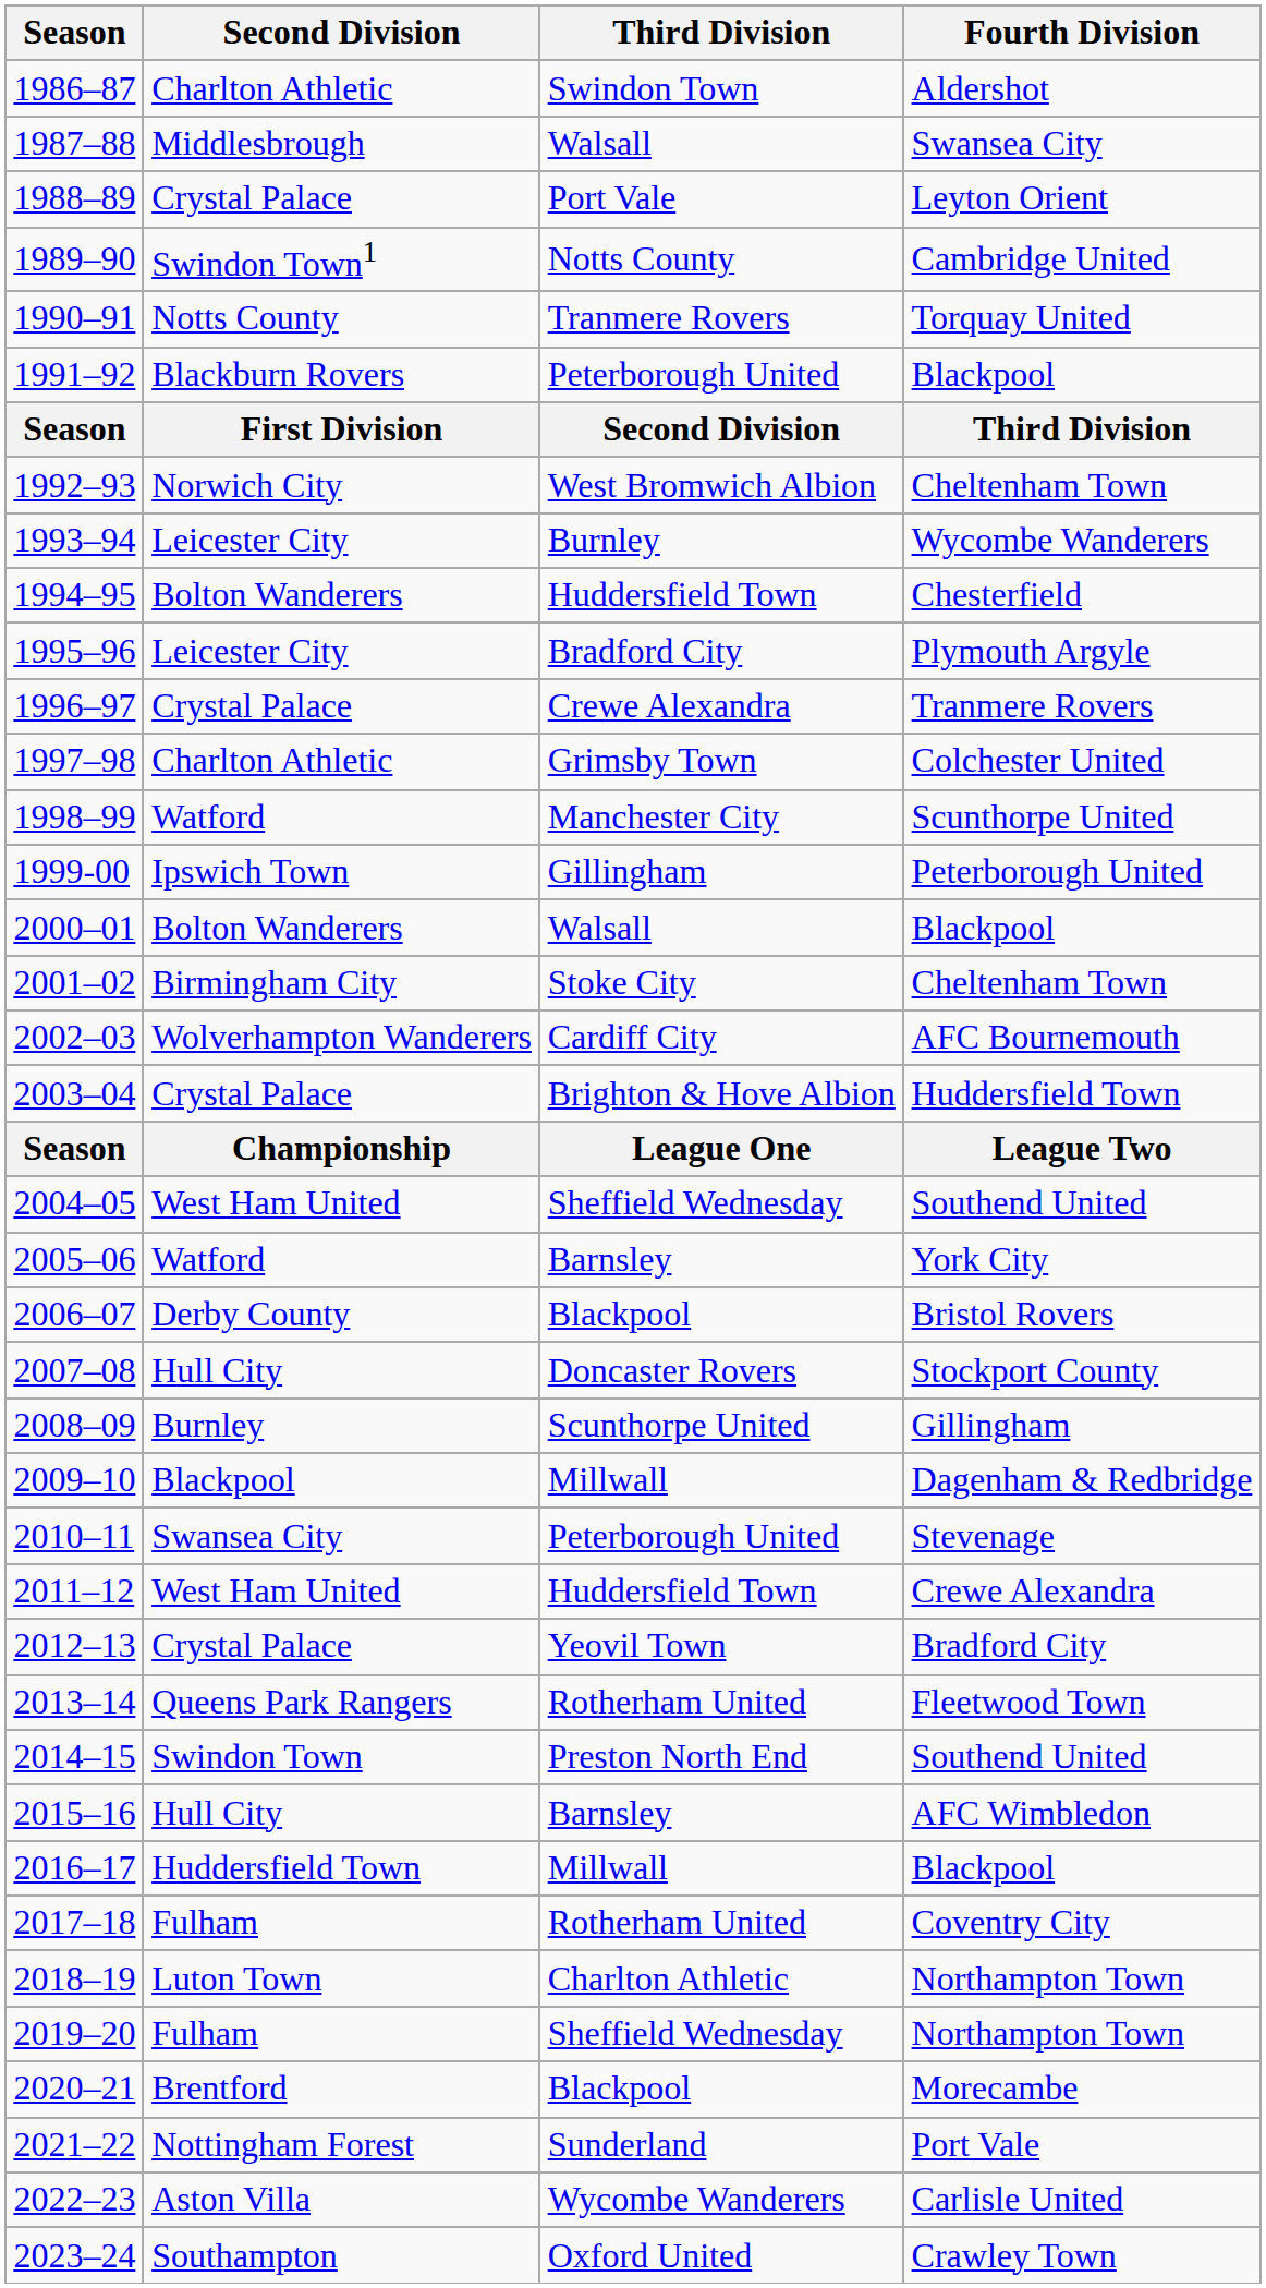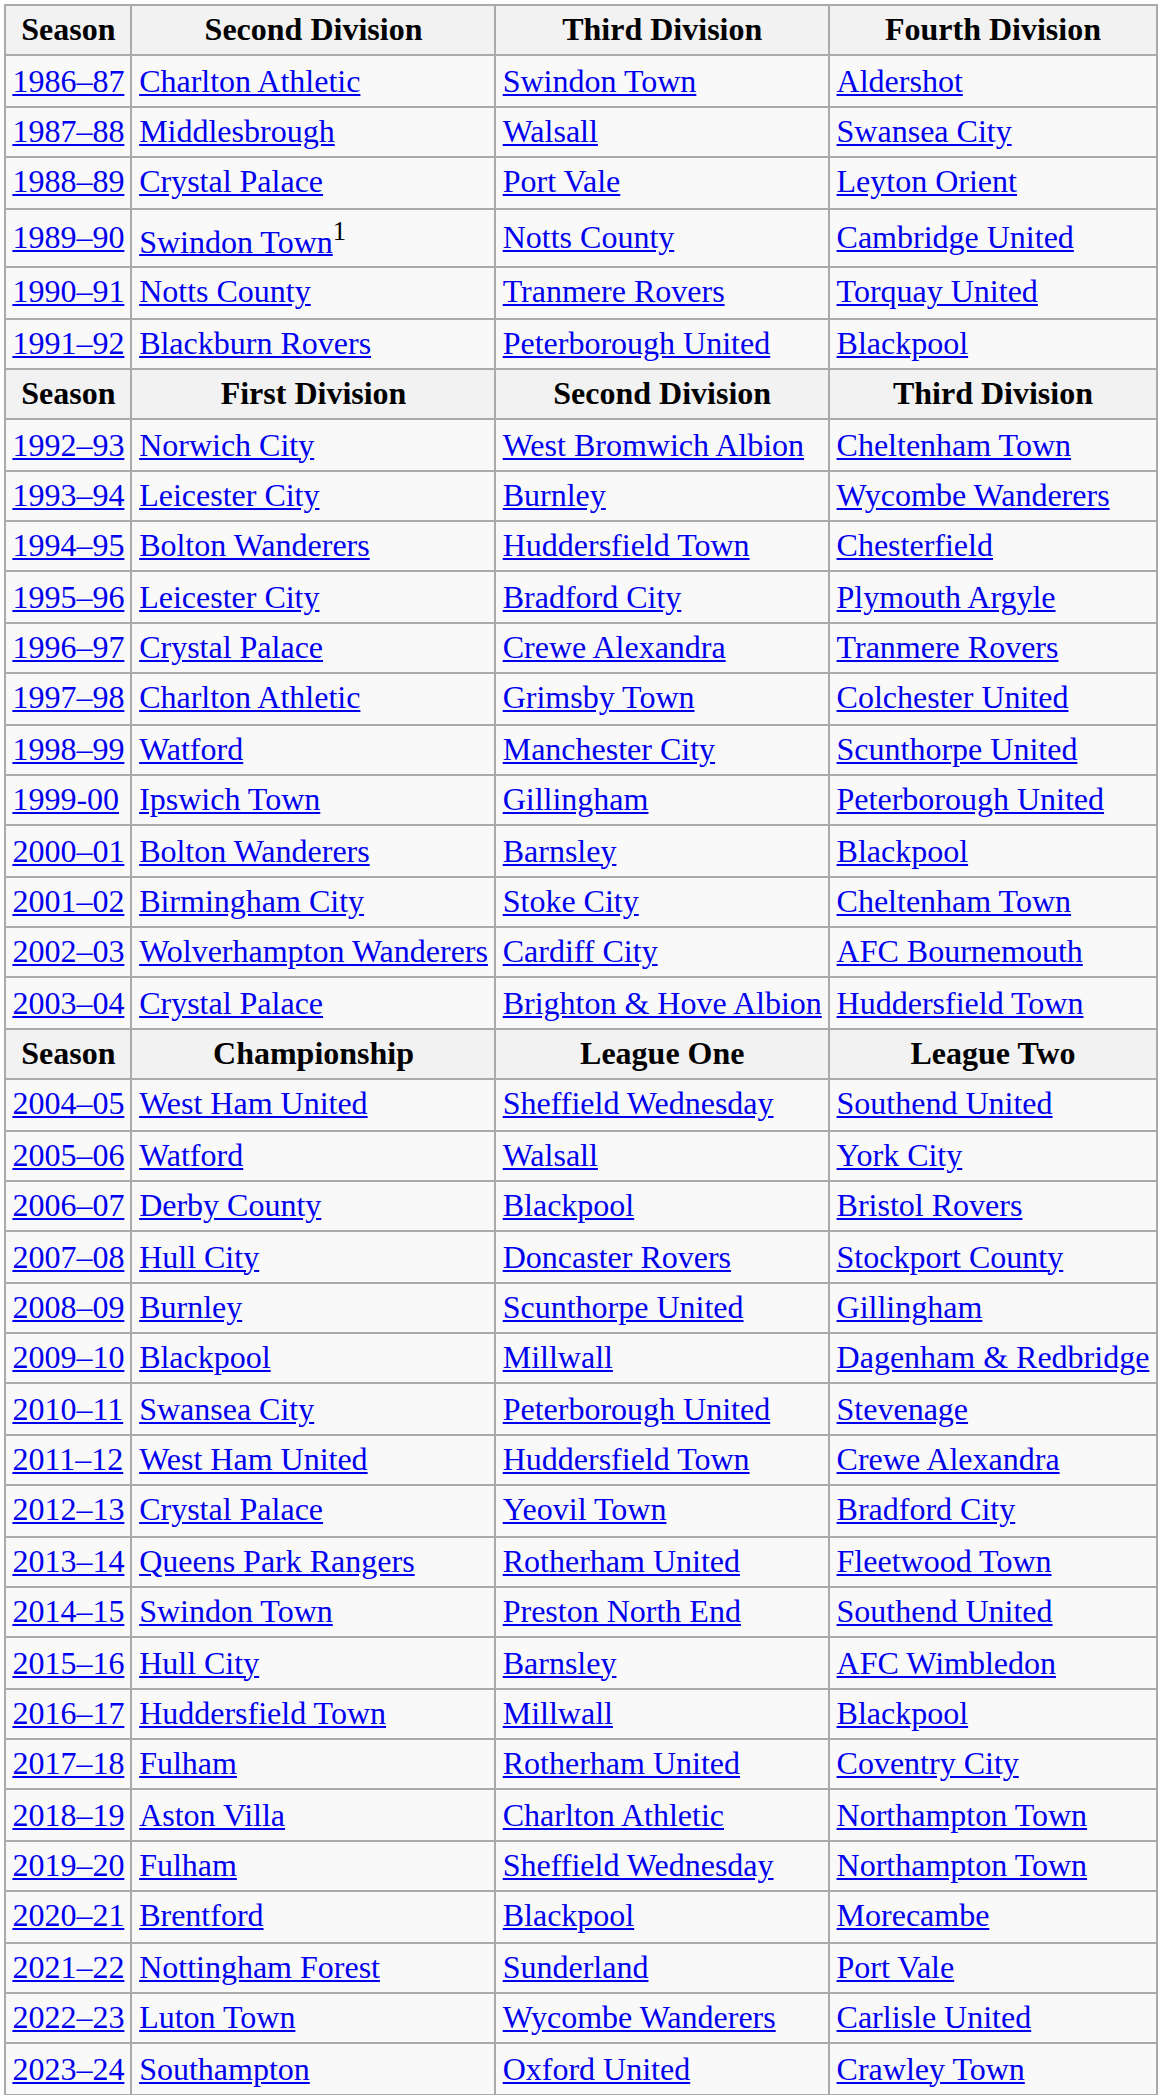 <table class=wikitable>
 <tr>
 <th>Season</th>
 <th>Second Division</th>
 <th>Third Division</th>
 <th>Fourth Division</th>
 </tr>
 <tr>
 <td><a href='#'>1986–87</a></td>
 <td><a href='#'>Charlton Athletic</a></td>
 <td><a href='#'>Swindon Town</a></td>
 <td><a href='#'>Aldershot</a></td>
 </tr>
 <tr>
 <td><a href='#'>1987–88</a></td>
 <td><a href='#'>Middlesbrough</a></td>
 <td><a href='#'>Walsall</a></td>
 <td><a href='#'>Swansea City</a></td>
 </tr>
 <tr>
 <td><a href='#'>1988–89</a></td>
 <td><a href='#'>Crystal Palace</a></td>
 <td><a href='#'>Port Vale</a></td>
 <td><a href='#'>Leyton Orient</a></td>
 </tr>
 <tr>
 <td><a href='#'>1989–90</a></td>
 <td><a href='#'>Swindon Town</a><sup>1</sup></td>
 <td><a href='#'>Notts County</a></td>
 <td><a href='#'>Cambridge United</a></td>
 </tr>
 <tr>
 <td><a href='#'>1990–91</a></td>
 <td><a href='#'>Notts County</a></td>
 <td><a href='#'>Tranmere Rovers</a></td>
 <td><a href='#'>Torquay United</a></td>
 </tr>
 <tr>
 <td><a href='#'>1991–92</a></td>
 <td><a href='#'>Blackburn Rovers</a></td>
 <td><a href='#'>Peterborough United</a></td>
 <td><a href='#'>Blackpool</a></td>
 </tr>
 <tr>
 <th>Season</th>
 <th>First Division</th>
 <th>Second Division</th>
 <th>Third Division</th>
 </tr>
 <tr>
 <td><a href='#'>1992–93</a></td>
 <td><a href='#'>Norwich City</a></td>
 <td><a href='#'>West Bromwich Albion</a></td>
 <td><a href='#'>Cheltenham Town</a></td>
 </tr>
 <tr>
 <td><a href='#'>1993–94</a></td>
 <td><a href='#'>Leicester City</a></td>
 <td><a href='#'>Burnley</a></td>
 <td><a href='#'>Wycombe Wanderers</a></td>
 </tr>
 <tr>
 <td><a href='#'>1994–95</a></td>
 <td><a href='#'>Bolton Wanderers</a></td>
 <td><a href='#'>Huddersfield Town</a></td>
 <td><a href='#'>Chesterfield</a></td>
 </tr>
 <tr>
 <td><a href='#'>1995–96</a></td>
 <td><a href='#'>Leicester City</a></td>
 <td><a href='#'>Bradford City</a></td>
 <td><a href='#'>Plymouth Argyle</a></td>
 </tr>
 <tr>
 <td><a href='#'>1996–97</a></td>
 <td><a href='#'>Crystal Palace</a></td>
 <td><a href='#'>Crewe Alexandra</a></td>
 <td><a href='#'>Tranmere Rovers</a></td>
 </tr>
 <tr>
 <td><a href='#'>1997–98</a></td>
 <td><a href='#'>Charlton Athletic</a></td>
 <td><a href='#'>Grimsby Town</a></td>
 <td><a href='#'>Colchester United</a></td>
 </tr>
 <tr>
 <td><a href='#'>1998–99</a></td>
 <td><a href='#'>Watford</a></td>
 <td><a href='#'>Manchester City</a></td>
 <td><a href='#'>Scunthorpe United</a></td>
 </tr>
 <tr>
 <td><a href='#'>1999-00</a></td>
 <td><a href='#'>Ipswich Town</a></td>
 <td><a href='#'>Gillingham</a></td>
 <td><a href='#'>Peterborough United</a></td>
 </tr>
 <tr>
 <td><a href='#'>2000–01</a></td>
 <td><a href='#'>Bolton Wanderers</a></td>
-<td><a href='#'>Walsall</a></td>
+<td><a href='#'>Barnsley</a></td>
 <td><a href='#'>Blackpool</a></td>
 </tr>
 <tr>
 <td><a href='#'>2001–02</a></td>
 <td><a href='#'>Birmingham City</a></td>
 <td><a href='#'>Stoke City</a></td>
 <td><a href='#'>Cheltenham Town</a></td>
 </tr>
 <tr>
 <td><a href='#'>2002–03</a></td>
 <td><a href='#'>Wolverhampton Wanderers</a></td>
 <td><a href='#'>Cardiff City</a></td>
 <td><a href='#'>AFC Bournemouth</a></td>
 </tr>
 <tr>
 <td><a href='#'>2003–04</a></td>
 <td><a href='#'>Crystal Palace</a></td>
 <td><a href='#'>Brighton & Hove Albion</a></td>
 <td><a href='#'>Huddersfield Town</a></td>
 </tr>
 <tr>
 <th>Season</th>
 <th>Championship</th>
 <th>League One</th>
 <th>League Two</th>
 </tr>
 <tr>
 <td><a href='#'>2004–05</a></td>
 <td><a href='#'>West Ham United</a></td>
 <td><a href='#'>Sheffield Wednesday</a></td>
 <td><a href='#'>Southend United</a></td>
 </tr>
 <tr>
 <td><a href='#'>2005–06</a></td>
 <td><a href='#'>Watford</a></td>
-<td><a href='#'>Barnsley</a></td>
+<td><a href='#'>Walsall</a></td>
 <td><a href='#'>York City</a></td>
 </tr>
 <tr>
 <td><a href='#'>2006–07</a></td>
 <td><a href='#'>Derby County</a></td>
 <td><a href='#'>Blackpool</a></td>
 <td><a href='#'>Bristol Rovers</a></td>
 </tr>
 <tr>
 <td><a href='#'>2007–08</a></td>
 <td><a href='#'>Hull City</a></td>
 <td><a href='#'>Doncaster Rovers</a></td>
 <td><a href='#'>Stockport County</a></td>
 </tr>
 <tr>
 <td><a href='#'>2008–09</a></td>
 <td><a href='#'>Burnley</a></td>
 <td><a href='#'>Scunthorpe United</a></td>
 <td><a href='#'>Gillingham</a></td>
 </tr>
 <tr>
 <td><a href='#'>2009–10</a></td>
 <td><a href='#'>Blackpool</a></td>
 <td><a href='#'>Millwall</a></td>
 <td><a href='#'>Dagenham & Redbridge</a></td>
 </tr>
 <tr>
 <td><a href='#'>2010–11</a></td>
 <td><a href='#'>Swansea City</a></td>
 <td><a href='#'>Peterborough United</a></td>
 <td><a href='#'>Stevenage</a></td>
 </tr>
 <tr>
 <td><a href='#'>2011–12</a></td>
 <td><a href='#'>West Ham United</a></td>
 <td><a href='#'>Huddersfield Town</a></td>
 <td><a href='#'>Crewe Alexandra</a></td>
 </tr>
 <tr>
 <td><a href='#'>2012–13</a></td>
 <td><a href='#'>Crystal Palace</a></td>
 <td><a href='#'>Yeovil Town</a></td>
 <td><a href='#'>Bradford City</a></td>
 </tr>
 <tr>
 <td><a href='#'>2013–14</a></td>
 <td><a href='#'>Queens Park Rangers</a></td>
 <td><a href='#'>Rotherham United</a></td>
 <td><a href='#'>Fleetwood Town</a></td>
 </tr>
 <tr>
 <td><a href='#'>2014–15</a></td>
 <td><a href='#'>Swindon Town</a></td>
 <td><a href='#'>Preston North End</a></td>
 <td><a href='#'>Southend United</a></td>
 </tr>
 <tr>
 <td><a href='#'>2015–16</a></td>
 <td><a href='#'>Hull City</a></td>
 <td><a href='#'>Barnsley</a></td>
 <td><a href='#'>AFC Wimbledon</a></td>
 </tr>
 <tr>
 <td><a href='#'>2016–17</a></td>
 <td><a href='#'>Huddersfield Town</a></td>
 <td><a href='#'>Millwall</a></td>
 <td><a href='#'>Blackpool</a></td>
 </tr>
 <tr>
 <td><a href='#'>2017–18</a></td>
 <td><a href='#'>Fulham</a></td>
 <td><a href='#'>Rotherham United</a></td>
 <td><a href='#'>Coventry City</a></td>
 </tr>
 <tr>
 <td><a href='#'>2018–19</a></td>
-<td><a href='#'>Luton Town</a></td>
+<td><a href='#'>Aston Villa</a></td>
 <td><a href='#'>Charlton Athletic</a></td>
 <td><a href='#'>Northampton Town</a></td>
 </tr>
 <tr>
 <td><a href='#'>2019–20</a></td>
 <td><a href='#'>Fulham</a></td>
 <td><a href='#'>Sheffield Wednesday</a></td>
 <td><a href='#'>Northampton Town</a></td>
 </tr>
 <tr>
 <td><a href='#'>2020–21</a></td>
 <td><a href='#'>Brentford</a></td>
 <td><a href='#'>Blackpool</a></td>
 <td><a href='#'>Morecambe</a></td>
 </tr>
 <tr>
 <td><a href='#'>2021–22</a></td>
 <td><a href='#'>Nottingham Forest</a></td>
 <td><a href='#'>Sunderland</a></td>
 <td><a href='#'>Port Vale</a></td>
 </tr>
 <tr>
 <td><a href='#'>2022–23</a></td>
-<td><a href='#'>Aston Villa</a></td>
+<td><a href='#'>Luton Town</a></td>
 <td><a href='#'>Wycombe Wanderers</a></td>
 <td><a href='#'>Carlisle United</a></td>
 </tr>
 <tr>
 <td><a href='#'>2023–24</a></td>
 <td><a href='#'>Southampton</a></td>
 <td><a href='#'>Oxford United</a></td>
 <td><a href='#'>Crawley Town</a></td>
 </tr>
 </table>
